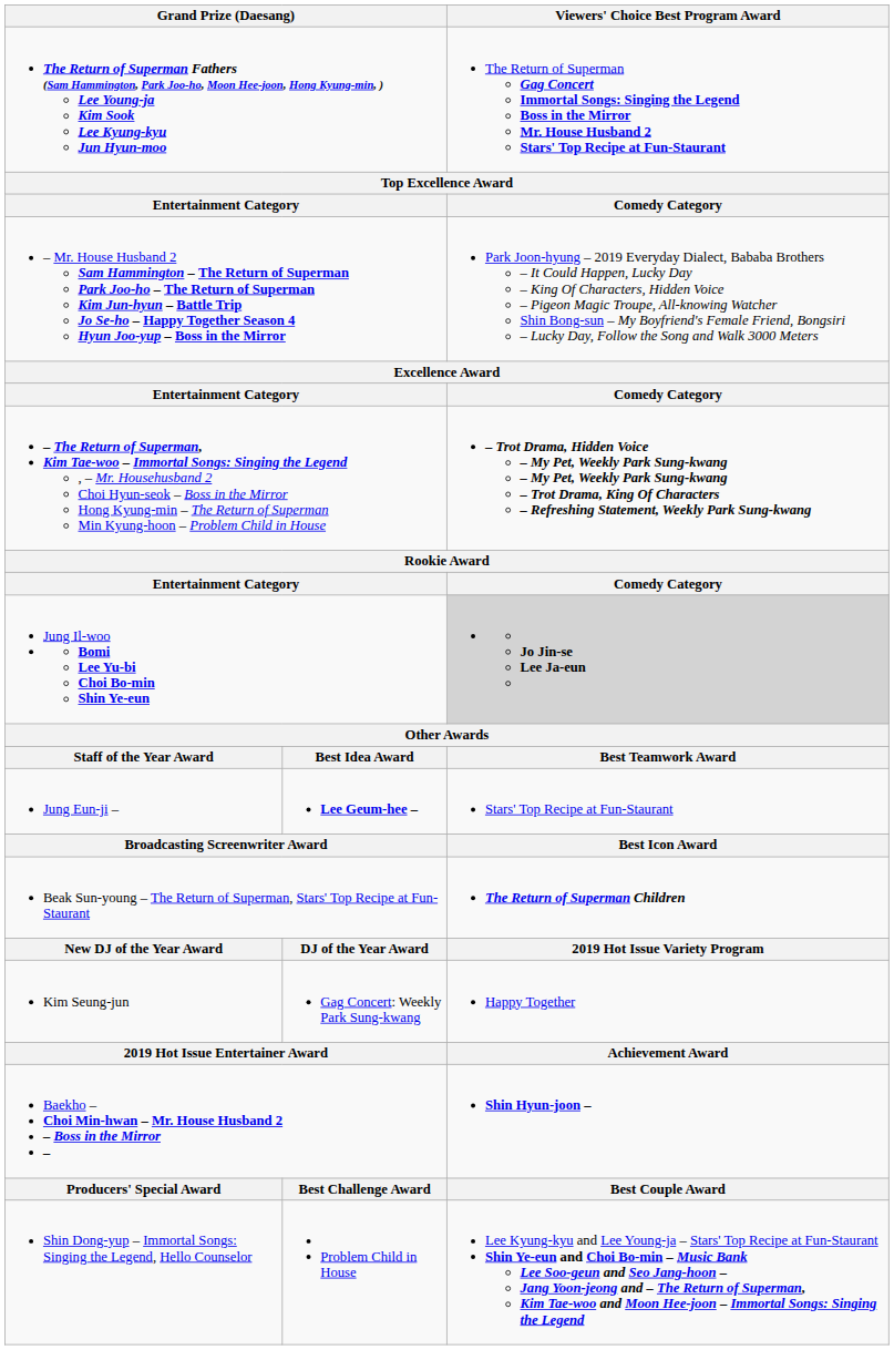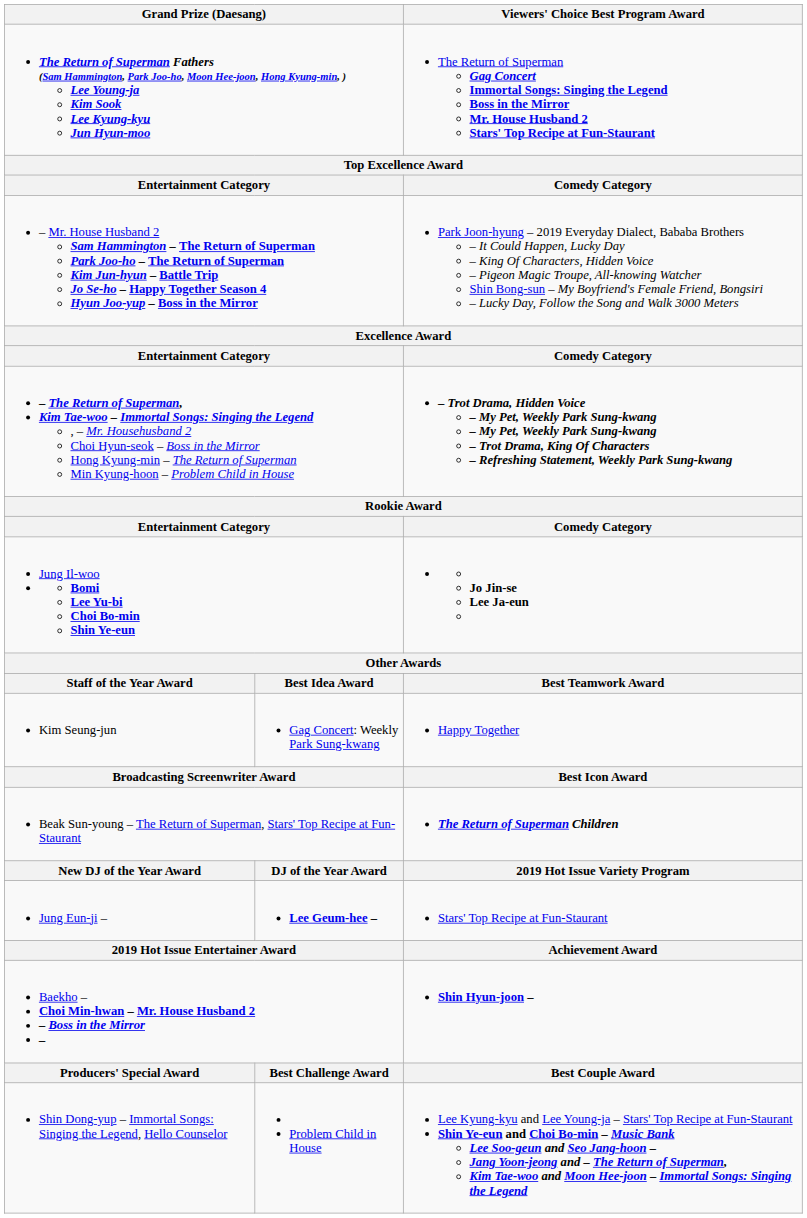 <table class="wikitable" style="width:80%;">
 <tr>
 <th colspan="2">Grand Prize (Daesang)</th>
 <th>Viewers' Choice Best Program Award</th>
 </tr>
 <tr>
 <td colspan="2" valign="top"><br><ul><li><strong><em><a href='#'>The Return of Superman</a><em> Fathers<br><small>(<a href='#'>Sam Hammington</a>, <a href='#'>Park Joo-ho</a>, <a href='#'>Moon Hee-joon</a>, <a href='#'>Hong Kyung-min</a>, )</small><strong><ul><li><a href='#'>Lee Young-ja</a></li><li><a href='#'>Kim Sook</a></li><li><a href='#'>Lee Kyung-kyu</a></li><li><a href='#'>Jun Hyun-moo</a></li></ul></li></ul></td>
 <td valign="top"><br><ul><li><a href='#'></em></strong>The Return of Superman<strong><em></a><ul><li><a href='#'>Gag Concert</a></li><li></em><a href='#'>Immortal Songs: Singing the Legend</a><em></li><li></em><a href='#'>Boss in the Mirror</a><em></li><li><a href='#'></em>Mr. House Husband 2<em></a></li><li></em><a href='#'>Stars' Top Recipe at Fun-Staurant</a><em></li></ul></li></ul></td>
 </tr>
 <tr>
 <th colspan="3">Top Excellence Award</th>
 </tr>
 <tr>
 <th colspan="2" width="30%">Entertainment Category</th>
 <th width="30%">Comedy Category</th>
 </tr>
 <tr>
 <td colspan="2"><br><ul><li></strong> – <a href='#'></em>Mr. House Husband 2<em></a><strong><ul><li><a href='#'>Sam Hammington</a> – </em><a href='#'>The Return of Superman</a><em></li><li><a href='#'>Park Joo-ho</a> – </em><a href='#'>The Return of Superman</a><em></li><li><a href='#'>Kim Jun-hyun</a> – </em><a href='#'>Battle Trip</a><em></li><li><a href='#'>Jo Se-ho</a> – <a href='#'></em>Happy Together Season 4<em></a></li><li><a href='#'>Hyun Joo-yup</a> – </em><a href='#'>Boss in the Mirror</a><em></li></ul></li></ul></td>
 <td valign="top"><br><ul><li></strong><a href='#'>Park Joon-hyung</a> – </em>2019 Everyday Dialect, Bababa Brothers</em></strong><ul><li> – <em>It Could Happen, Lucky Day</em></li><li> – <em>King Of Characters, Hidden Voice</em></li><li> – <em>Pigeon Magic Troupe, All-knowing Watcher</em></li><li><a href='#'>Shin Bong-sun</a> – <em>My Boyfriend's Female Friend, Bongsiri</em></li><li> – <em>Lucky Day, Follow the Song and Walk 3000 Meters</em></li></ul></li></ul></td>
 </tr>
 <tr>
 <th colspan="3">Excellence Award</th>
 </tr>
 <tr>
 <th colspan="2">Entertainment Category</th>
 <th>Comedy Category</th>
 </tr>
 <tr>
 <td colspan="2"><br><ul><li><strong> – <em><a href='#'>The Return of Superman</a>, <strong><em></li><li></strong><a href='#'>Kim Tae-woo</a> – </em><a href='#'>Immortal Songs: Singing the Legend</a></em></strong><ul><li>,  – <a href='#'><em>Mr. Househusband 2</em></a></li><li><a href='#'>Choi Hyun-seok</a> – <em><a href='#'>Boss in the Mirror</a></em></li><li><a href='#'>Hong Kyung-min</a> – <em><a href='#'>The Return of Superman</a></em></li><li><a href='#'>Min Kyung-hoon</a> – <em><a href='#'>Problem Child in House</a></em></li></ul></li></ul></td>
 <td valign="top"><br><ul><li><strong> – <em>Trot Drama, Hidden Voice<strong><em><ul><li> – </em>My Pet, Weekly Park Sung-kwang<em></li><li> – </em>My Pet, Weekly Park Sung-kwang<em></li><li> – </em>Trot Drama, King Of Characters<em></li><li> – </em>Refreshing Statement, Weekly Park Sung-kwang<em></li></ul></li></ul></td>
 </tr>
 <tr>
 <th colspan="3">Rookie Award</th>
 </tr>
 <tr>
 <th colspan="2">Entertainment Category</th>
 <th>Comedy Category</th>
 </tr>
 <tr>
 <td colspan="2"><br><ul><li></strong><a href='#'>Jung Il-woo</a><strong></li><li></strong><strong><ul><li><a href='#'>Bomi</a></li><li><a href='#'>Lee Yu-bi</a></li><li><a href='#'>Choi Bo-min</a></li><li><a href='#'>Shin Ye-eun</a></li></ul></li></ul></td>
-<td valign="top" style="background: lightgrey;"><br><ul><li></strong><strong><ul><li></li><li>Jo Jin-se</li><li>Lee Ja-eun</li><li></li></ul></li></ul></td>
+<td valign="top"><br><ul><li></strong><strong><ul><li></li><li>Jo Jin-se</li><li>Lee Ja-eun</li><li></li></ul></li></ul></td>
 </tr>
 <tr>
 <th colspan="3">Other Awards</th>
 </tr>
 <tr>
 <th>Staff of the Year Award</th>
 <th>Best Idea Award</th>
 <th>Best Teamwork Award</th>
 </tr>
 <tr>
-<td valign="top"><br><ul><li></strong><a href='#'>Jung Eun-ji</a> – </em></em></strong></li></ul></td>
-<td><br><ul><li><strong><a href='#'>Lee Geum-hee</a> – <em><strong><em></li></ul></td>
-<td valign="top"><br><ul><li></em></strong><a href='#'>Stars' Top Recipe at Fun-Staurant</a><strong><em></li></ul></td>
+<td valign="top"><br><ul><li></strong>Kim Seung-jun<strong></li></ul></td>
+<td><br><ul><li></em></strong><a href='#'>Gag Concert</a>: Weekly <a href='#'>Park Sung-kwang</a><strong><em></li></ul></td>
+<td valign="top"><br><ul><li><a href='#'></em></strong>Happy Together<strong><em></a></li></ul></td>
 </tr>
 <tr>
 <th colspan="2">Broadcasting Screenwriter Award</th>
 <th>Best Icon Award</th>
 </tr>
 <tr>
 <td colspan="2" valign="top"><br><ul><li></strong>Beak Sun-young – </em><a href='#'>The Return of Superman</a>, <a href='#'>Stars' Top Recipe at Fun-Staurant</a></em></strong></li></ul></td>
 <td valign="top"><br><ul><li><strong><em><a href='#'>The Return of Superman</a><em> Children<strong></li></ul></td>
 </tr>
 <tr>
 <th>New DJ of the Year Award</th>
 <th>DJ of the Year Award</th>
 <th>2019 Hot Issue Variety Program</th>
 </tr>
 <tr>
-<td valign="top"><br><ul><li></strong>Kim Seung-jun<strong></li></ul></td>
-<td><br><ul><li></em></strong><a href='#'>Gag Concert</a>: Weekly <a href='#'>Park Sung-kwang</a><strong><em></li></ul></td>
-<td valign="top"><br><ul><li><a href='#'></em></strong>Happy Together<strong><em></a></li></ul></td>
+<td valign="top"><br><ul><li></strong><a href='#'>Jung Eun-ji</a> – </em></em></strong></li></ul></td>
+<td><br><ul><li><strong><a href='#'>Lee Geum-hee</a> – <em><strong><em></li></ul></td>
+<td valign="top"><br><ul><li></em></strong><a href='#'>Stars' Top Recipe at Fun-Staurant</a><strong><em></li></ul></td>
 </tr>
 <tr>
 <th colspan="2">2019 Hot Issue Entertainer Award</th>
 <th>Achievement Award</th>
 </tr>
 <tr>
 <td colspan="2" valign="top"><br><ul><li></strong><a href='#'>Baekho</a> –  </em></em></strong></li><li><strong><a href='#'>Choi Min-hwan</a> –  <em><a href='#'></em>Mr. House Husband 2<em></a><strong><em></li><li></strong> – </em><a href='#'>Boss in the Mirror</a></em></strong></li><li><strong><em> – </em></strong></li></ul></td>
 <td valign="top"><br><ul><li><a href='#'><strong>Shin Hyun-joon</strong></a> <strong>– <em><strong><em></li></ul></td>
 </tr>
 <tr>
 <th>Producers' Special Award</th>
 <th>Best Challenge Award</th>
 <th>Best Couple Award</th>
 </tr>
 <tr>
 <td valign="top"><br><ul><li></em></strong><a href='#'>Shin Dong-yup</a> – <a href='#'>Immortal Songs: Singing the Legend</a>, <a href='#'>Hello Counselor</a><strong><em></li></ul></td>
 <td valign="top"><br><ul><li></em></strong><strong><em></li><li></em></strong><a href='#'>Problem Child in House</a><strong><em></li></ul></td>
 <td><br><ul><li></strong><a href='#'>Lee Kyung-kyu</a> and <a href='#'>Lee Young-ja</a> </em>– <a href='#'>Stars' Top Recipe at Fun-Staurant</a></em></strong></li><li><strong><a href='#'>Shin Ye-eun</a> and <a href='#'>Choi Bo-min</a> <em>– <a href='#'>Music Bank</a><strong><em><ul><li><a href='#'>Lee Soo-geun</a> and <a href='#'>Seo Jang-hoon</a> – </em><em></li><li><a href='#'>Jang Yoon-jeong</a> and  – </em><a href='#'>The Return of Superman</a>, <em></li><li><a href='#'>Kim Tae-woo</a> and <a href='#'>Moon Hee-joon</a> – </em><a href='#'>Immortal Songs: Singing the Legend</a><em></li></ul></li></ul></td>
 </tr>
 </table>
